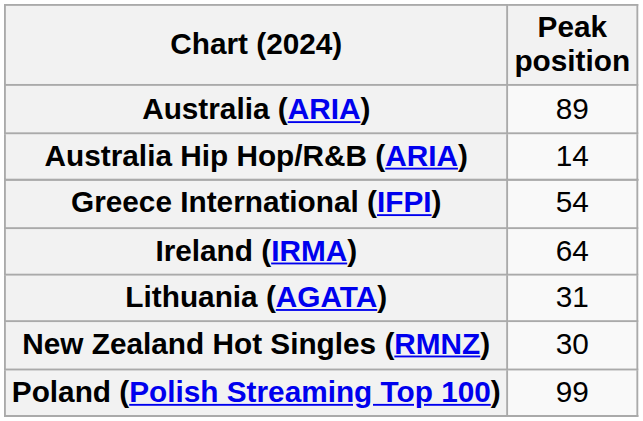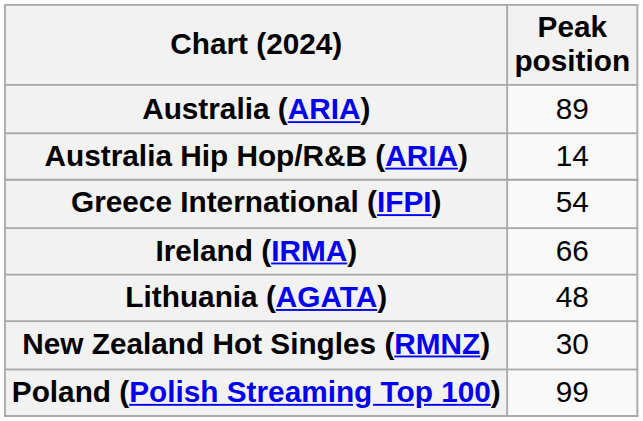 <table class="wikitable sortable plainrowheaders" style="text-align:center">
 <tr>
 <th scope="col">Chart (2024)</th>
 <th scope="col">Peak<br>position</th>
 </tr>
 <tr>
 <th scope="row">Australia (<a href='#'>ARIA</a>)</th>
 <td>89</td>
 </tr>
 <tr>
 <th scope="row">Australia Hip Hop/R&B (<a href='#'>ARIA</a>)</th>
 <td>14</td>
 </tr>
 <tr>
 </tr>
 <tr>
 </tr>
 <tr>
 <th scope="row">Greece International (<a href='#'>IFPI</a>)</th>
 <td>54</td>
 </tr>
 <tr>
 <th scope="row">Ireland (<a href='#'>IRMA</a>)</th>
-<td>64</td>
+<td>66</td>
 </tr>
 <tr>
 <th scope="row">Lithuania (<a href='#'>AGATA</a>)</th>
-<td>31</td>
+<td>48</td>
 </tr>
 <tr>
 <th scope="row">New Zealand Hot Singles (<a href='#'>RMNZ</a>)</th>
 <td>30</td>
 </tr>
 <tr>
 <th scope="row">Poland (<a href='#'>Polish Streaming Top 100</a>)</th>
 <td>99</td>
 </tr>
 <tr>
 </tr>
 <tr>
 </tr>
 <tr>
 </tr>
 <tr>
 </tr>
 <tr>
 </tr>
 </table>
